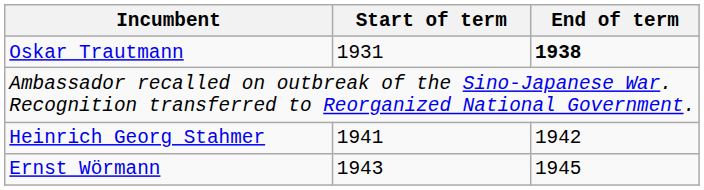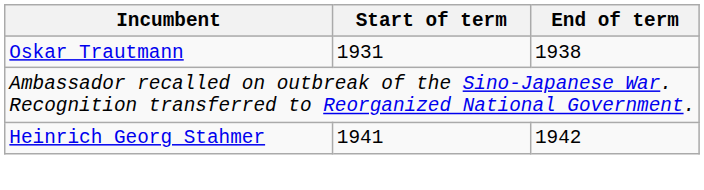 <table class="wikitable">
 <tr>
 <th>Incumbent</th>
 <th>Start of term</th>
 <th>End of term</th>
 </tr>
 <tr>
 <td><a href='#'>Oskar Trautmann</a></td>
 <td>1931</td>
-<td><strong>1938</strong></td>
+<td>1938</td>
 </tr>
 <tr>
 <td colspan=3><em>Ambassador recalled on outbreak of the <a href='#'>Sino-Japanese War</a>.<br>Recognition transferred to <a href='#'>Reorganized National Government</a>.</em></td>
 </tr>
 <tr>
 <td><a href='#'>Heinrich Georg Stahmer</a></td>
 <td>1941</td>
 <td>1942</td>
 </tr>
-<tr>
-<td><a href='#'>Ernst Wörmann</a></td>
-<td>1943</td>
-<td>1945</td>
-</tr>
 </table>
